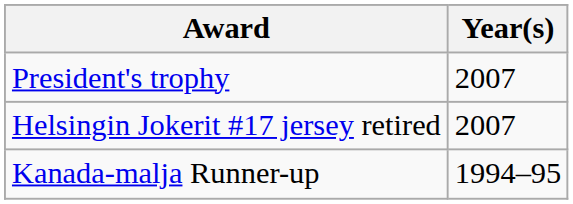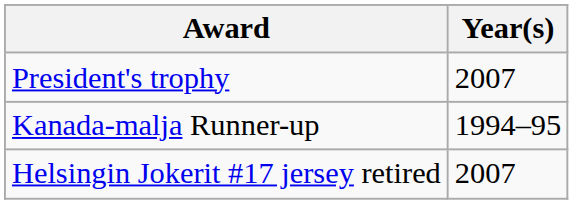 <table class="wikitable">
 <tr>
 <th>Award</th>
 <th>Year(s)</th>
 </tr>
 <tr>
 <td><a href='#'>President's trophy</a></td>
 <td>2007</td>
 </tr>
 <tr>
+<td><a href='#'>Kanada-malja</a> Runner-up</td>
+<td>1994–95</td>
+</tr>
+<tr>
 <td><a href='#'>Helsingin Jokerit #17 jersey</a> retired</td>
 <td>2007</td>
 </tr>
-<tr>
-<td><a href='#'>Kanada-malja</a> Runner-up</td>
-<td>1994–95</td>
-</tr>
 </table>
